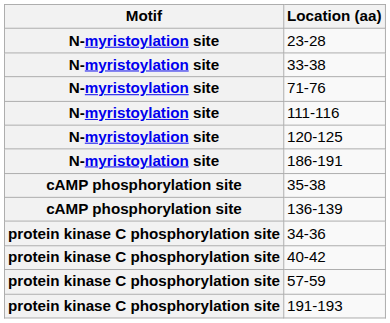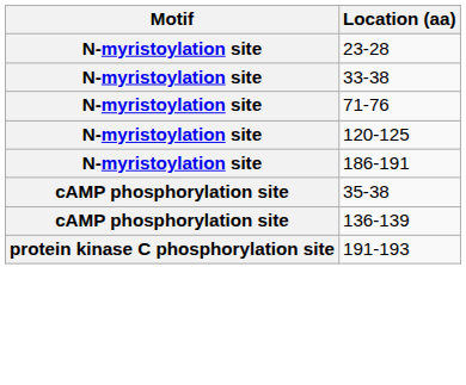 <table class="wikitable">
 <tr>
 <th>Motif</th>
 <th>Location (aa)</th>
 </tr>
 <tr>
 <th>N-<a href='#'>myristoylation</a> site</th>
 <td>23-28</td>
 </tr>
 <tr>
 <th>N-<a href='#'>myristoylation</a> site</th>
 <td>33-38</td>
 </tr>
 <tr>
 <th>N-<a href='#'>myristoylation</a> site</th>
 <td>71-76</td>
 </tr>
 <tr>
 <th>N-<a href='#'>myristoylation</a> site</th>
-<td>111-116</td>
-</tr>
-<tr>
-<th>N-<a href='#'>myristoylation</a> site</th>
 <td>120-125</td>
 </tr>
 <tr>
 <th>N-<a href='#'>myristoylation</a> site</th>
 <td>186-191</td>
 </tr>
 <tr>
 <th>cAMP phosphorylation site</th>
 <td>35-38</td>
 </tr>
 <tr>
 <th>cAMP phosphorylation site</th>
 <td>136-139</td>
 </tr>
 <tr>
 <th>protein kinase C phosphorylation site</th>
-<td>34-36</td>
-</tr>
-<tr>
-<th>protein kinase C phosphorylation site</th>
-<td>40-42</td>
-</tr>
-<tr>
-<th>protein kinase C phosphorylation site</th>
-<td>57-59</td>
-</tr>
-<tr>
-<th>protein kinase C phosphorylation site</th>
 <td>191-193</td>
 </tr>
 </table>
